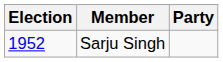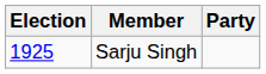 <table class="wikitable sortable">
 <tr>
 <th>Election</th>
 <th>Member</th>
 <th colspan=2>Party</th>
 </tr>
 <tr>
-<td><a href='#'>1952</a></td>
+<td><a href='#'>1925</a></td>
 <td>Sarju Singh</td>
 <td></td>
 </tr>
 </table>
